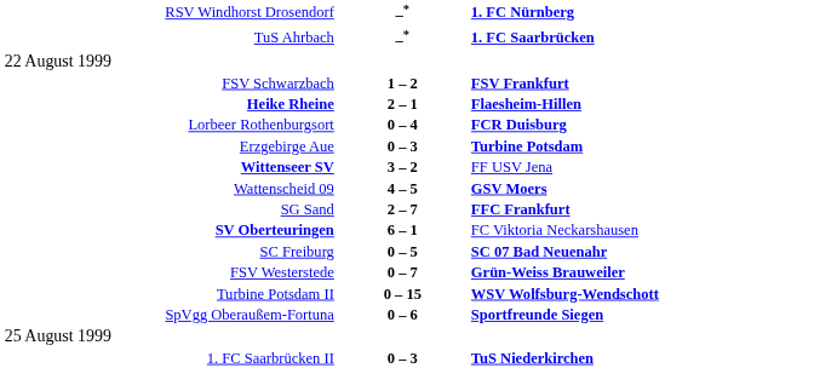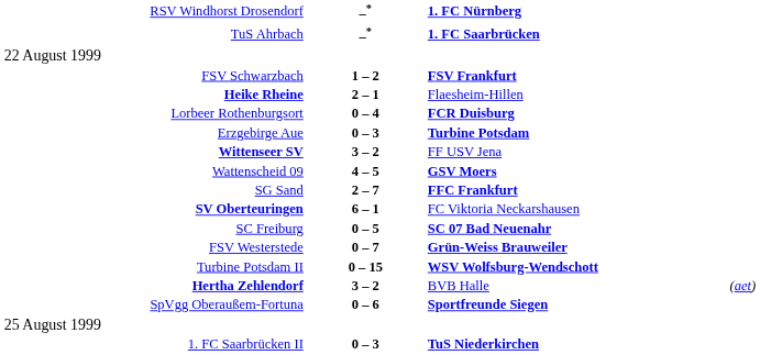 <table width=100% cellspacing=1>
 <tr>
 <th width=25%></th>
 <th width=10%></th>
 <th width=25%></th>
 <th></th>
 </tr>
 <tr style=font-size:90%>
 <td align=right><a href='#'>RSV Windhorst Drosendorf</a></td>
 <td align=center><strong>–<sup>*</sup></strong></td>
 <td><strong><a href='#'>1. FC Nürnberg</a></strong></td>
 </tr>
 <tr style=font-size:90%>
 <td align=right><a href='#'>TuS Ahrbach</a></td>
 <td align=center><strong>–<sup>*</sup></strong></td>
 <td><strong><a href='#'>1. FC Saarbrücken</a></strong></td>
 </tr>
 <tr>
 <td>22 August 1999</td>
 </tr>
 <tr style=font-size:90%>
 <td align=right><a href='#'>FSV Schwarzbach</a></td>
 <td align=center><strong>1 – 2</strong></td>
 <td><strong><a href='#'>FSV Frankfurt</a></strong></td>
 </tr>
 <tr style=font-size:90%>
 <td align=right><strong><a href='#'>Heike Rheine</a></strong></td>
 <td align=center><strong>2 – 1</strong></td>
-<td><strong><a href='#'>Flaesheim-Hillen</a></strong></td>
+<td><a href='#'>Flaesheim-Hillen</a></td>
 </tr>
 <tr style=font-size:90%>
 <td align=right><a href='#'>Lorbeer Rothenburgsort</a></td>
 <td align=center><strong>0 – 4</strong></td>
 <td><strong><a href='#'>FCR Duisburg</a></strong></td>
 </tr>
 <tr style=font-size:90%>
 <td align=right><a href='#'>Erzgebirge Aue</a></td>
 <td align=center><strong>0 – 3</strong></td>
 <td><strong><a href='#'>Turbine Potsdam</a></strong></td>
 </tr>
 <tr style=font-size:90%>
 <td align=right><strong><a href='#'>Wittenseer SV</a></strong></td>
 <td align=center><strong>3 – 2</strong></td>
 <td><a href='#'>FF USV Jena</a></td>
 </tr>
 <tr style=font-size:90%>
 <td align=right><a href='#'>Wattenscheid 09</a></td>
 <td align=center><strong>4 – 5</strong></td>
 <td><strong><a href='#'>GSV Moers</a></strong></td>
 </tr>
 <tr style=font-size:90%>
 <td align=right><a href='#'>SG Sand</a></td>
 <td align=center><strong>2 – 7</strong></td>
 <td><strong><a href='#'>FFC Frankfurt</a></strong></td>
 </tr>
 <tr style=font-size:90%>
 <td align=right><strong><a href='#'>SV Oberteuringen</a></strong></td>
 <td align=center><strong>6 – 1 </strong></td>
 <td><a href='#'>FC Viktoria Neckarshausen</a></td>
 </tr>
 <tr style=font-size:90%>
 <td align=right><a href='#'>SC Freiburg</a></td>
 <td align=center><strong>0 – 5</strong></td>
 <td><strong><a href='#'>SC 07 Bad Neuenahr</a></strong></td>
 </tr>
 <tr style=font-size:90%>
 <td align=right><a href='#'>FSV Westerstede</a></td>
 <td align=center><strong>0 – 7</strong></td>
 <td><strong><a href='#'>Grün-Weiss Brauweiler</a></strong></td>
 </tr>
 <tr style=font-size:90%>
 <td align=right><a href='#'>Turbine Potsdam II</a></td>
 <td align=center><strong>0 – 15</strong></td>
 <td><strong><a href='#'>WSV Wolfsburg-Wendschott</a></strong></td>
 </tr>
 <tr style=font-size:90%>
+<td align=right><strong><a href='#'>Hertha Zehlendorf</a></strong></td>
+<td align=center><strong>3 – 2</strong></td>
+<td><a href='#'>BVB Halle</a></td>
+<td><em>(<a href='#'>aet</a>)</em></td>
+</tr>
+<tr style=font-size:90%>
 <td align=right><a href='#'>SpVgg Oberaußem-Fortuna</a></td>
 <td align=center><strong>0 – 6</strong></td>
 <td><strong><a href='#'>Sportfreunde Siegen</a></strong></td>
 </tr>
 <tr>
 <td>25 August 1999</td>
 </tr>
 <tr style=font-size:90%>
 <td align=right><a href='#'>1. FC Saarbrücken II</a></td>
 <td align=center><strong>0 – 3</strong></td>
 <td><strong><a href='#'>TuS Niederkirchen</a></strong></td>
 </tr>
 </table>
